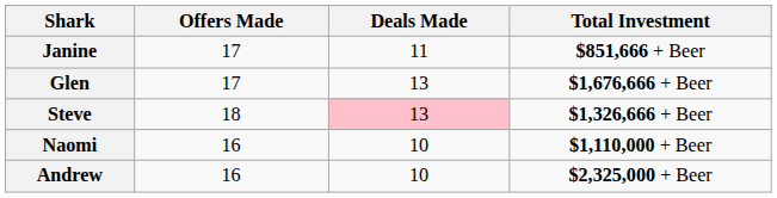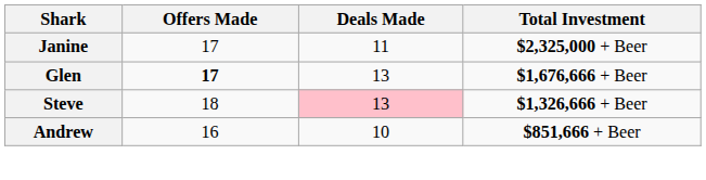 <table class="wikitable plainrowheaders" style="font-size:98%; text-align:center; width: 100%; margin-left: auto; margin-right: auto;">
 <tr>
 <th>Shark</th>
 <th>Offers Made</th>
 <th>Deals Made</th>
 <th>Total Investment</th>
 </tr>
 <tr>
 <th>Janine</th>
 <td>17</td>
 <td>11</td>
-<td><strong>$851,666</strong> + Beer</td>
+<td><strong>$2,325,000</strong> + Beer</td>
 </tr>
 <tr>
 <th>Glen</th>
-<td>17</td>
+<td><strong>17</strong></td>
 <td>13</td>
 <td><strong>$1,676,666</strong> + Beer</td>
 </tr>
 <tr>
 <th>Steve</th>
 <td>18</td>
 <td style="background: pink;">13</td>
 <td><strong>$1,326,666</strong> + Beer</td>
 </tr>
 <tr>
-<th>Naomi</th>
-<td>16</td>
-<td>10</td>
-<td><strong>$1,110,000</strong> + Beer</td>
-</tr>
-<tr>
 <th>Andrew</th>
 <td>16</td>
 <td>10</td>
-<td><strong>$2,325,000</strong> + Beer</td>
+<td><strong>$851,666</strong> + Beer</td>
 </tr>
 </table>
